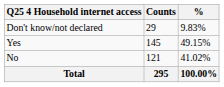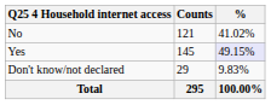 <table class="wikitable sortable">
 <tr>
 <th>Q25 4 Household internet access</th>
 <th>Counts</th>
 <th>%</th>
 </tr>
 <tr>
-<td>Don't know/not declared</td>
-<td>29</td>
-<td>9.83%</td>
+<td>No</td>
+<td>121</td>
+<td>41.02%</td>
 </tr>
 <tr>
 <td>Yes</td>
 <td>145</td>
-<td>49.15%</td>
+<td style="background: lavender;">49.15%</td>
 </tr>
 <tr>
-<td>No</td>
-<td>121</td>
-<td>41.02%</td>
+<td>Don't know/not declared</td>
+<td>29</td>
+<td>9.83%</td>
 </tr>
 <tr>
 <th>Total</th>
 <th>295</th>
 <th>100.00%</th>
 </tr>
 </table>
